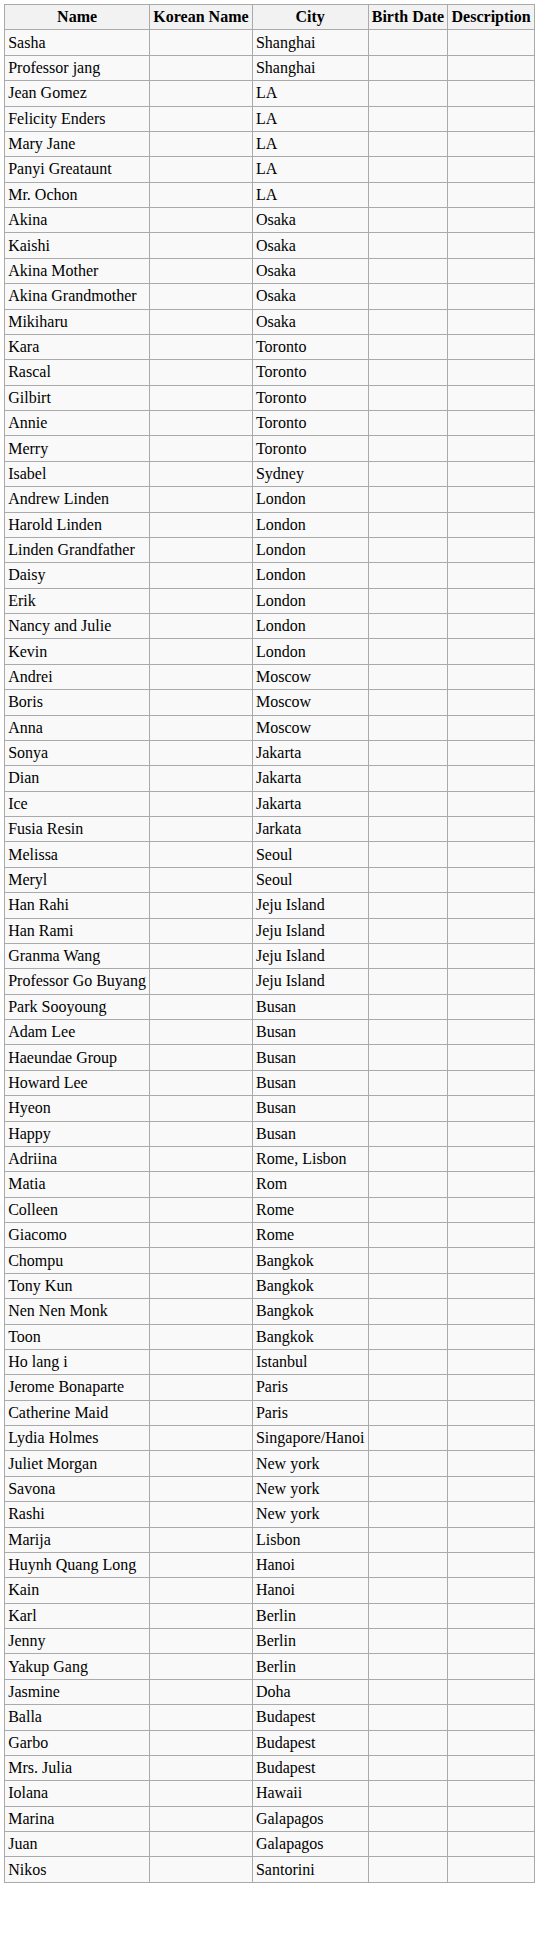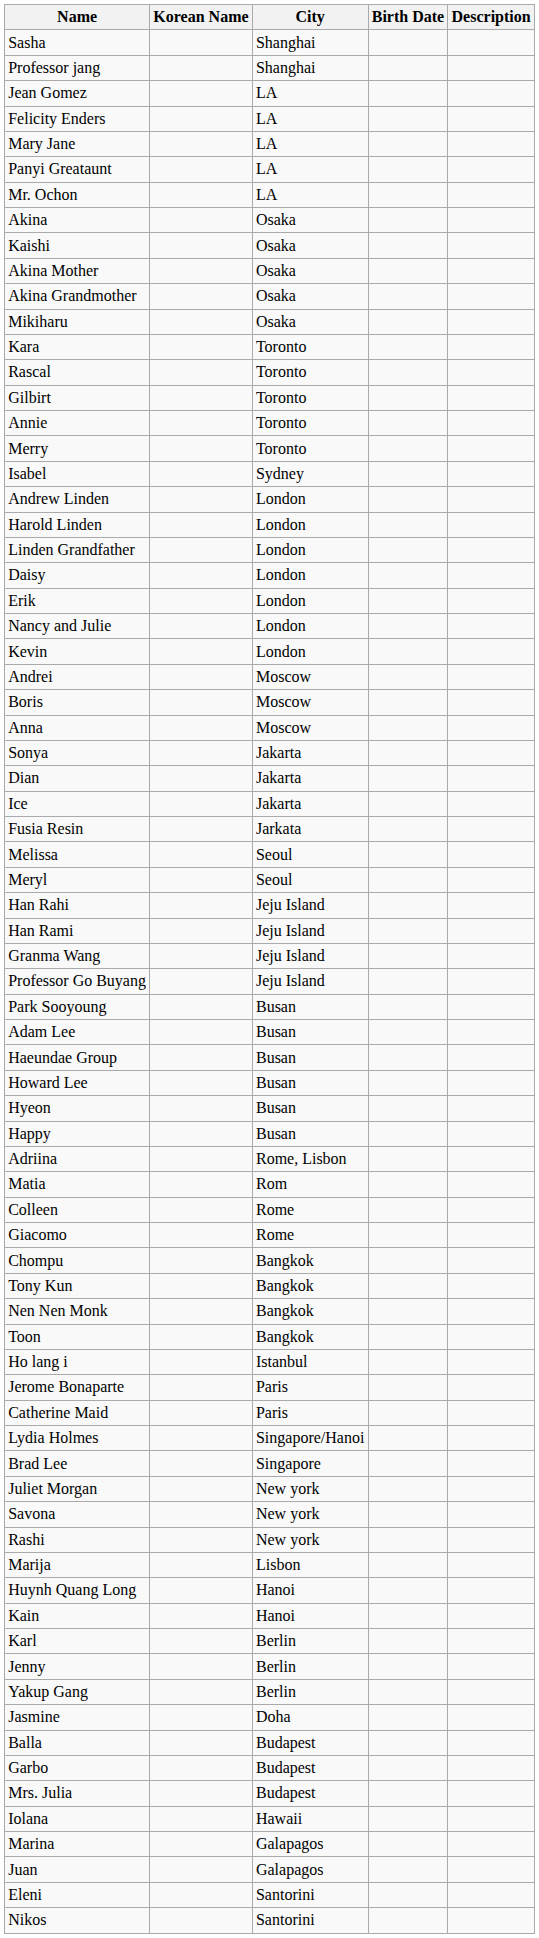 <table class="wikitable">
 <tr>
 <th>Name</th>
 <th>Korean Name</th>
 <th>City</th>
 <th>Birth Date</th>
 <th>Description</th>
 </tr>
 <tr>
 <td>Sasha</td>
 <td></td>
 <td>Shanghai</td>
 <td></td>
 <td></td>
 </tr>
 <tr>
 <td>Professor jang</td>
 <td></td>
 <td>Shanghai</td>
 <td></td>
 <td></td>
 </tr>
 <tr>
 <td>Jean Gomez</td>
 <td></td>
 <td>LA</td>
 <td></td>
 <td></td>
 </tr>
 <tr>
 <td>Felicity Enders</td>
 <td></td>
 <td>LA</td>
 <td></td>
 <td></td>
 </tr>
 <tr>
 <td>Mary Jane</td>
 <td></td>
 <td>LA</td>
 <td></td>
 <td></td>
 </tr>
 <tr>
 <td>Panyi Greataunt</td>
 <td></td>
 <td>LA</td>
 <td></td>
 <td></td>
 </tr>
 <tr>
 <td>Mr. Ochon</td>
 <td></td>
 <td>LA</td>
 <td></td>
 <td></td>
 </tr>
 <tr>
 <td>Akina</td>
 <td></td>
 <td>Osaka</td>
 <td></td>
 <td></td>
 </tr>
 <tr>
 <td>Kaishi</td>
 <td></td>
 <td>Osaka</td>
 <td></td>
 <td></td>
 </tr>
 <tr>
 <td>Akina Mother</td>
 <td></td>
 <td>Osaka</td>
 <td></td>
 <td></td>
 </tr>
 <tr>
 <td>Akina Grandmother</td>
 <td></td>
 <td>Osaka</td>
 <td></td>
 <td></td>
 </tr>
 <tr>
 <td>Mikiharu</td>
 <td></td>
 <td>Osaka</td>
 <td></td>
 <td></td>
 </tr>
 <tr>
 <td>Kara</td>
 <td></td>
 <td>Toronto</td>
 <td></td>
 <td></td>
 </tr>
 <tr>
 <td>Rascal</td>
 <td></td>
 <td>Toronto</td>
 <td></td>
 <td></td>
 </tr>
 <tr>
 <td>Gilbirt</td>
 <td></td>
 <td>Toronto</td>
 <td></td>
 <td></td>
 </tr>
 <tr>
 <td>Annie</td>
 <td></td>
 <td>Toronto</td>
 <td></td>
 <td></td>
 </tr>
 <tr>
 <td>Merry</td>
 <td></td>
 <td>Toronto</td>
 <td></td>
 <td></td>
 </tr>
 <tr>
 <td>Isabel</td>
 <td></td>
 <td>Sydney</td>
 <td></td>
 <td></td>
 </tr>
 <tr>
 <td>Andrew Linden</td>
 <td></td>
 <td>London</td>
 <td></td>
 <td></td>
 </tr>
 <tr>
 <td>Harold Linden</td>
 <td></td>
 <td>London</td>
 <td></td>
 <td></td>
 </tr>
 <tr>
 <td>Linden Grandfather</td>
 <td></td>
 <td>London</td>
 <td></td>
 <td></td>
 </tr>
 <tr>
 <td>Daisy</td>
 <td></td>
 <td>London</td>
 <td></td>
 <td></td>
 </tr>
 <tr>
 <td>Erik</td>
 <td></td>
 <td>London</td>
 <td></td>
 <td></td>
 </tr>
 <tr>
 <td>Nancy and Julie</td>
 <td></td>
 <td>London</td>
 <td></td>
 <td></td>
 </tr>
 <tr>
 <td>Kevin</td>
 <td></td>
 <td>London</td>
 <td></td>
 <td></td>
 </tr>
 <tr>
 <td>Andrei</td>
 <td></td>
 <td>Moscow</td>
 <td></td>
 <td></td>
 </tr>
 <tr>
 <td>Boris</td>
 <td></td>
 <td>Moscow</td>
 <td></td>
 <td></td>
 </tr>
 <tr>
 <td>Anna</td>
 <td></td>
 <td>Moscow</td>
 <td></td>
 <td></td>
 </tr>
 <tr>
 <td>Sonya</td>
 <td></td>
 <td>Jakarta</td>
 <td></td>
 <td></td>
 </tr>
 <tr>
 <td>Dian</td>
 <td></td>
 <td>Jakarta</td>
 <td></td>
 <td></td>
 </tr>
 <tr>
 <td>Ice</td>
 <td></td>
 <td>Jakarta</td>
 <td></td>
 <td></td>
 </tr>
 <tr>
 <td>Fusia Resin</td>
 <td></td>
 <td>Jarkata</td>
 <td></td>
 <td></td>
 </tr>
 <tr>
 <td>Melissa</td>
 <td></td>
 <td>Seoul</td>
 <td></td>
 <td></td>
 </tr>
 <tr>
 <td>Meryl</td>
 <td></td>
 <td>Seoul</td>
 <td></td>
 <td></td>
 </tr>
 <tr>
 <td>Han Rahi</td>
 <td></td>
 <td>Jeju Island</td>
 <td></td>
 <td></td>
 </tr>
 <tr>
 <td>Han Rami</td>
 <td></td>
 <td>Jeju Island</td>
 <td></td>
 <td></td>
 </tr>
 <tr>
 <td>Granma Wang</td>
 <td></td>
 <td>Jeju Island</td>
 <td></td>
 <td></td>
 </tr>
 <tr>
 <td>Professor Go Buyang</td>
 <td></td>
 <td>Jeju Island</td>
 <td></td>
 <td></td>
 </tr>
 <tr>
 <td>Park Sooyoung</td>
 <td></td>
 <td>Busan</td>
 <td></td>
 <td></td>
 </tr>
 <tr>
 <td>Adam Lee</td>
 <td></td>
 <td>Busan</td>
 <td></td>
 <td></td>
 </tr>
 <tr>
 <td>Haeundae Group</td>
 <td></td>
 <td>Busan</td>
 <td></td>
 <td></td>
 </tr>
 <tr>
 <td>Howard Lee</td>
 <td></td>
 <td>Busan</td>
 <td></td>
 <td></td>
 </tr>
 <tr>
 <td>Hyeon</td>
 <td></td>
 <td>Busan</td>
 <td></td>
 <td></td>
 </tr>
 <tr>
 <td>Happy</td>
 <td></td>
 <td>Busan</td>
 <td></td>
 <td></td>
 </tr>
 <tr>
 <td>Adriina</td>
 <td></td>
 <td>Rome, Lisbon</td>
 <td></td>
 <td></td>
 </tr>
 <tr>
 <td>Matia</td>
 <td></td>
 <td>Rom</td>
 <td></td>
 <td></td>
 </tr>
 <tr>
 <td>Colleen</td>
 <td></td>
 <td>Rome</td>
 <td></td>
 <td></td>
 </tr>
 <tr>
 <td>Giacomo</td>
 <td></td>
 <td>Rome</td>
 <td></td>
 <td></td>
 </tr>
 <tr>
 <td>Chompu</td>
 <td></td>
 <td>Bangkok</td>
 <td></td>
 <td></td>
 </tr>
 <tr>
 <td>Tony Kun</td>
 <td></td>
 <td>Bangkok</td>
 <td></td>
 <td></td>
 </tr>
 <tr>
 <td>Nen Nen Monk</td>
 <td></td>
 <td>Bangkok</td>
 <td></td>
 <td></td>
 </tr>
 <tr>
 <td>Toon</td>
 <td></td>
 <td>Bangkok</td>
 <td></td>
 <td></td>
 </tr>
 <tr>
 <td>Ho lang i</td>
 <td></td>
 <td>Istanbul</td>
 <td></td>
 <td></td>
 </tr>
 <tr>
 <td>Jerome Bonaparte</td>
 <td></td>
 <td>Paris</td>
 <td></td>
 <td></td>
 </tr>
 <tr>
 <td>Catherine Maid</td>
 <td></td>
 <td>Paris</td>
 <td></td>
 <td></td>
 </tr>
 <tr>
 <td>Lydia Holmes</td>
 <td></td>
 <td>Singapore/Hanoi</td>
 <td></td>
 <td></td>
 </tr>
 <tr>
+<td>Brad Lee</td>
+<td></td>
+<td>Singapore</td>
+<td></td>
+<td></td>
+</tr>
+<tr>
 <td>Juliet Morgan</td>
 <td></td>
 <td>New york</td>
 <td></td>
 <td></td>
 </tr>
 <tr>
 <td>Savona</td>
 <td></td>
 <td>New york</td>
 <td></td>
 <td></td>
 </tr>
 <tr>
 <td>Rashi</td>
 <td></td>
 <td>New york</td>
 <td></td>
 <td></td>
 </tr>
 <tr>
 <td>Marija</td>
 <td></td>
 <td>Lisbon</td>
 <td></td>
 <td></td>
 </tr>
 <tr>
 <td>Huynh Quang Long</td>
 <td></td>
 <td>Hanoi</td>
 <td></td>
 <td></td>
 </tr>
 <tr>
 <td>Kain</td>
 <td></td>
 <td>Hanoi</td>
 <td></td>
 <td></td>
 </tr>
 <tr>
 <td>Karl</td>
 <td></td>
 <td>Berlin</td>
 <td></td>
 <td></td>
 </tr>
 <tr>
 <td>Jenny</td>
 <td></td>
 <td>Berlin</td>
 <td></td>
 <td></td>
 </tr>
 <tr>
 <td>Yakup Gang</td>
 <td></td>
 <td>Berlin</td>
 <td></td>
 <td></td>
 </tr>
 <tr>
 <td>Jasmine</td>
 <td></td>
 <td>Doha</td>
 <td></td>
 <td></td>
 </tr>
 <tr>
 <td>Balla</td>
 <td></td>
 <td>Budapest</td>
 <td></td>
 <td></td>
 </tr>
 <tr>
 <td>Garbo</td>
 <td></td>
 <td>Budapest</td>
 <td></td>
 <td></td>
 </tr>
 <tr>
 <td>Mrs. Julia</td>
 <td></td>
 <td>Budapest</td>
 <td></td>
 <td></td>
 </tr>
 <tr>
 <td>Iolana</td>
 <td></td>
 <td>Hawaii</td>
 <td></td>
 <td></td>
 </tr>
 <tr>
 <td>Marina</td>
 <td></td>
 <td>Galapagos</td>
 <td></td>
 <td></td>
 </tr>
 <tr>
 <td>Juan</td>
 <td></td>
 <td>Galapagos</td>
 <td></td>
 <td></td>
 </tr>
 <tr>
+<td>Eleni</td>
+<td></td>
+<td>Santorini</td>
+<td></td>
+<td></td>
+</tr>
+<tr>
 <td>Nikos</td>
 <td></td>
 <td>Santorini</td>
 <td></td>
 <td></td>
 </tr>
 </table>
